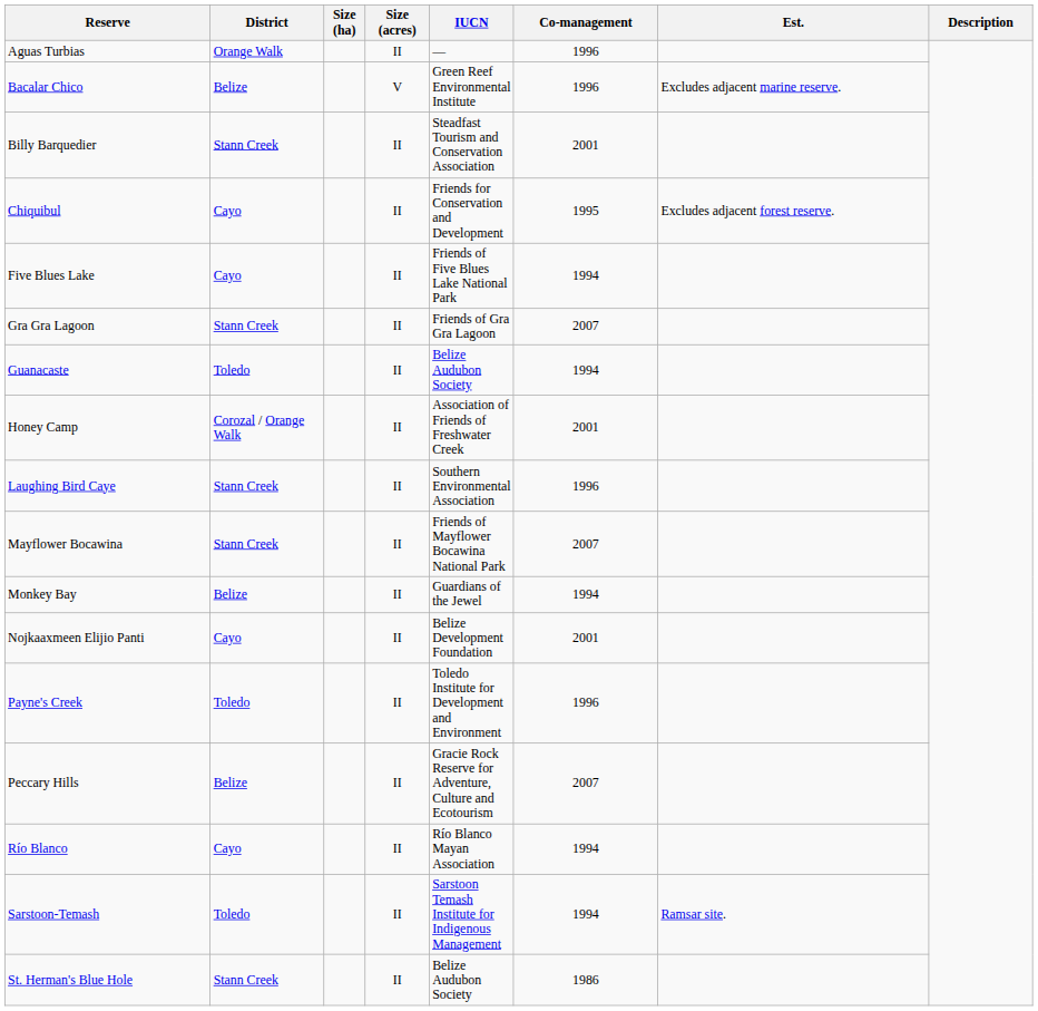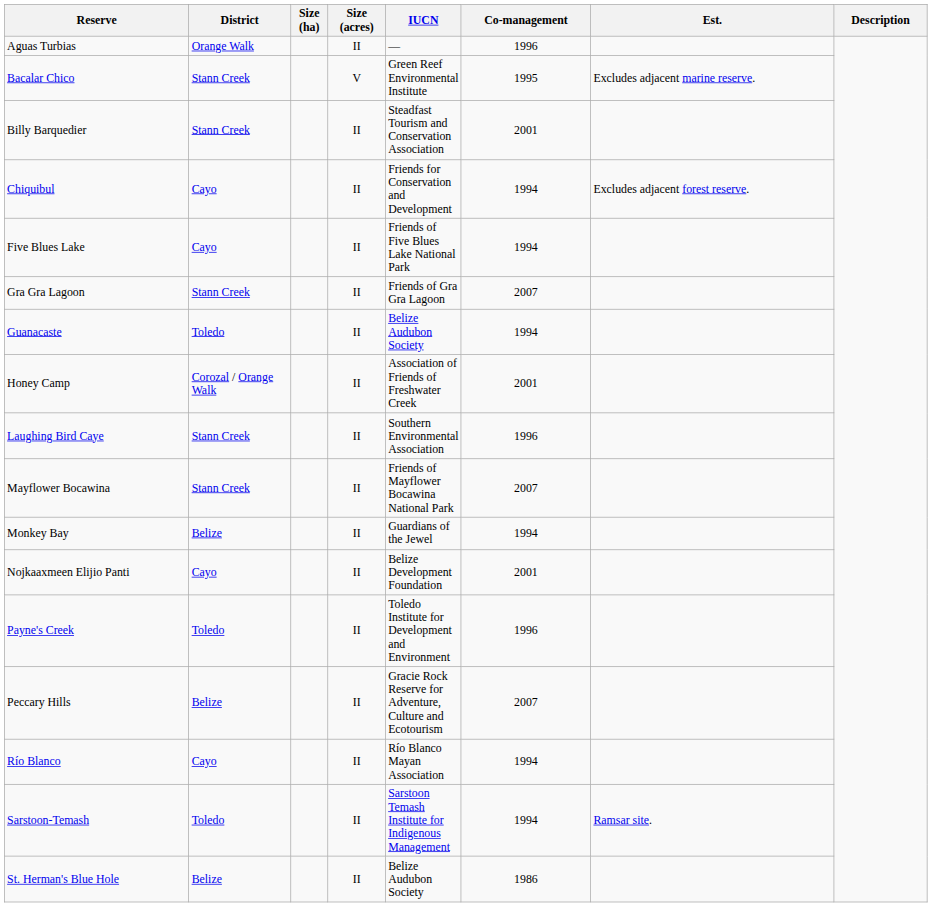 <table class="wikitable sortable">
 <tr>
 <th width="20%">Reserve</th>
 <th width="11%">District</th>
 <th>Size<br>(ha)</th>
 <th>Size<br>(acres)</th>
 <th width="4%"><a href='#'>IUCN</a></th>
 <th>Co-management</th>
 <th>Est.</th>
 <th class="unsortable">Description</th>
 </tr>
 <tr>
 <td>Aguas Turbias</td>
 <td><a href='#'>Orange Walk</a></td>
 <td></td>
 <td align="center">II</td>
 <td>— </td>
 <td align="center">1996</td>
 <td></td>
 </tr>
 <tr>
 <td><a href='#'>Bacalar Chico</a></td>
-<td><a href='#'>Belize</a></td>
+<td><a href='#'>Stann Creek</a></td>
 <td></td>
 <td align="center">V</td>
 <td>Green Reef Environmental Institute </td>
-<td align="center">1996</td>
+<td align="center">1995</td>
 <td>Excludes adjacent <a href='#'>marine reserve</a>.</td>
 </tr>
 <tr>
 <td>Billy Barquedier</td>
 <td><a href='#'>Stann Creek</a></td>
 <td></td>
 <td align="center">II</td>
 <td>Steadfast Tourism and Conservation Association</td>
 <td align="center">2001</td>
 <td></td>
 </tr>
 <tr>
 <td><a href='#'>Chiquibul</a></td>
 <td><a href='#'>Cayo</a></td>
 <td></td>
 <td align="center">II</td>
 <td>Friends for Conservation and Development</td>
-<td align="center">1995</td>
+<td align="center">1994</td>
 <td>Excludes adjacent <a href='#'>forest reserve</a>.</td>
 </tr>
 <tr>
 <td>Five Blues Lake</td>
 <td><a href='#'>Cayo</a></td>
 <td></td>
 <td align="center">II</td>
 <td>Friends of Five Blues Lake National Park</td>
 <td align="center">1994</td>
 <td></td>
 </tr>
 <tr>
 <td>Gra Gra Lagoon</td>
 <td><a href='#'>Stann Creek</a></td>
 <td></td>
 <td align="center">II</td>
 <td>Friends of Gra Gra Lagoon</td>
 <td align="center">2007</td>
 <td></td>
 </tr>
 <tr>
 <td><a href='#'>Guanacaste</a></td>
 <td><a href='#'>Toledo</a></td>
 <td></td>
 <td align="center">II</td>
 <td><a href='#'>Belize Audubon Society</a></td>
 <td align="center">1994</td>
 <td></td>
 </tr>
 <tr>
 <td>Honey Camp</td>
 <td><a href='#'>Corozal</a> / <a href='#'>Orange Walk</a></td>
 <td></td>
 <td align="center">II</td>
 <td>Association of Friends of Freshwater Creek </td>
 <td align="center">2001</td>
 <td></td>
 </tr>
 <tr>
 <td><a href='#'>Laughing Bird Caye</a></td>
 <td><a href='#'>Stann Creek</a></td>
 <td></td>
 <td align="center">II</td>
 <td>Southern Environmental Association</td>
 <td align="center">1996</td>
 <td></td>
 </tr>
 <tr>
 <td>Mayflower Bocawina</td>
 <td><a href='#'>Stann Creek</a></td>
 <td></td>
 <td align="center">II</td>
 <td>Friends of Mayflower Bocawina National Park</td>
 <td align="center">2007</td>
 <td></td>
 </tr>
 <tr>
 <td>Monkey Bay</td>
 <td><a href='#'>Belize</a></td>
 <td></td>
 <td align="center">II</td>
 <td>Guardians of the Jewel </td>
 <td align="center">1994</td>
 <td></td>
 </tr>
 <tr>
 <td>Nojkaaxmeen Elijio Panti</td>
 <td><a href='#'>Cayo</a></td>
 <td></td>
 <td align="center">II</td>
 <td>Belize Development Foundation </td>
 <td align="center">2001</td>
 <td></td>
 </tr>
 <tr>
 <td><a href='#'>Payne's Creek</a></td>
 <td><a href='#'>Toledo</a></td>
 <td></td>
 <td align="center">II</td>
 <td>Toledo Institute for Development and Environment</td>
 <td align="center">1996</td>
 <td></td>
 </tr>
 <tr>
 <td>Peccary Hills</td>
 <td><a href='#'>Belize</a></td>
 <td></td>
 <td align="center">II</td>
 <td>Gracie Rock Reserve for Adventure, Culture and Ecotourism</td>
 <td align="center">2007</td>
 <td></td>
 </tr>
 <tr>
 <td><a href='#'>Río Blanco</a></td>
 <td><a href='#'>Cayo</a></td>
 <td></td>
 <td align="center">II</td>
 <td>Río Blanco Mayan Association</td>
 <td align="center">1994</td>
 <td></td>
 </tr>
 <tr>
 <td><a href='#'>Sarstoon-Temash</a></td>
 <td><a href='#'>Toledo</a></td>
 <td></td>
 <td align="center">II</td>
 <td><a href='#'>Sarstoon Temash Institute for Indigenous Management</a></td>
 <td align="center">1994</td>
 <td><a href='#'>Ramsar site</a>.</td>
 </tr>
 <tr>
 <td><a href='#'>St. Herman's Blue Hole</a></td>
-<td><a href='#'>Stann Creek</a></td>
+<td><a href='#'>Belize</a></td>
 <td></td>
 <td align="center">II</td>
 <td>Belize Audubon Society</td>
 <td align="center">1986</td>
 <td></td>
 </tr>
 </table>
